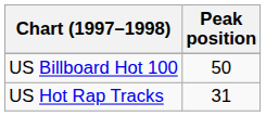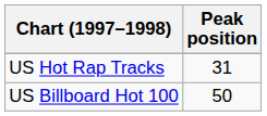 <table class="wikitable sortable">
 <tr>
 <th>Chart (1997–1998)</th>
 <th>Peak<br>position</th>
 </tr>
 <tr>
 </tr>
 <tr>
+<td>US <a href='#'>Hot Rap Tracks</a></td>
+<td align="center">31</td>
+</tr>
+<tr>
 <td>US <a href='#'>Billboard Hot 100</a></td>
 <td align="center">50</td>
 </tr>
-<tr>
-<td>US <a href='#'>Hot Rap Tracks</a></td>
-<td align="center">31</td>
-</tr>
 </table>
